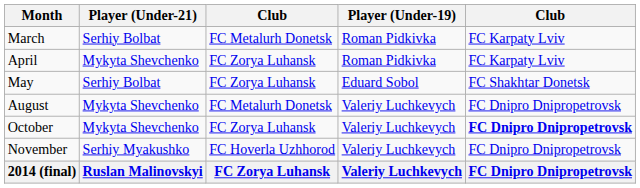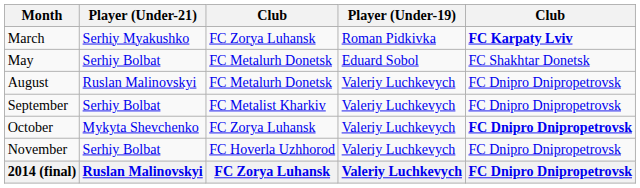 <table class="wikitable">
 <tr>
 <th>Month</th>
 <th>Player (Under-21)</th>
 <th>Club</th>
 <th>Player (Under-19)</th>
 <th>Club</th>
 </tr>
 <tr>
 <td>March</td>
-<td><a href='#'>Serhiy Bolbat</a></td>
-<td><a href='#'>FC Metalurh Donetsk</a></td>
-<td><a href='#'>Roman Pidkivka</a></td>
-<td><a href='#'>FC Karpaty Lviv</a></td>
-</tr>
-<tr>
-<td>April</td>
-<td><a href='#'>Mykyta Shevchenko</a></td>
+<td><a href='#'>Serhiy Myakushko</a></td>
 <td><a href='#'>FC Zorya Luhansk</a></td>
 <td><a href='#'>Roman Pidkivka</a></td>
-<td><a href='#'>FC Karpaty Lviv</a></td>
+<td><strong><a href='#'>FC Karpaty Lviv</a></strong></td>
 </tr>
 <tr>
 <td>May</td>
 <td><a href='#'>Serhiy Bolbat</a></td>
-<td><a href='#'>FC Zorya Luhansk</a></td>
+<td><a href='#'>FC Metalurh Donetsk</a></td>
 <td><a href='#'>Eduard Sobol</a></td>
 <td><a href='#'>FC Shakhtar Donetsk</a></td>
 </tr>
 <tr>
 <td>August</td>
-<td><a href='#'>Mykyta Shevchenko</a></td>
+<td><a href='#'>Ruslan Malinovskyi</a></td>
 <td><a href='#'>FC Metalurh Donetsk</a></td>
+<td><a href='#'>Valeriy Luchkevych</a></td>
+<td><a href='#'>FC Dnipro Dnipropetrovsk</a></td>
+</tr>
+<tr>
+<td>September</td>
+<td><a href='#'>Serhiy Bolbat</a></td>
+<td><a href='#'>FC Metalist Kharkiv</a></td>
 <td><a href='#'>Valeriy Luchkevych</a></td>
 <td><a href='#'>FC Dnipro Dnipropetrovsk</a></td>
 </tr>
 <tr>
 <td>October</td>
 <td><a href='#'>Mykyta Shevchenko</a></td>
 <td><a href='#'>FC Zorya Luhansk</a></td>
 <td><a href='#'>Valeriy Luchkevych</a></td>
 <td><strong><a href='#'>FC Dnipro Dnipropetrovsk</a></strong></td>
 </tr>
 <tr>
 <td>November</td>
-<td><a href='#'>Serhiy Myakushko</a></td>
+<td><a href='#'>Serhiy Bolbat</a></td>
 <td><a href='#'>FC Hoverla Uzhhorod</a></td>
 <td><a href='#'>Valeriy Luchkevych</a></td>
 <td><a href='#'>FC Dnipro Dnipropetrovsk</a></td>
 </tr>
 <tr>
 <th>2014 (final)</th>
 <th><a href='#'>Ruslan Malinovskyi</a></th>
 <th><a href='#'>FC Zorya Luhansk</a></th>
 <th><a href='#'>Valeriy Luchkevych</a></th>
 <th><a href='#'>FC Dnipro Dnipropetrovsk</a></th>
 </tr>
 </table>
